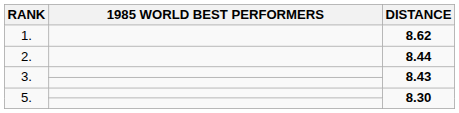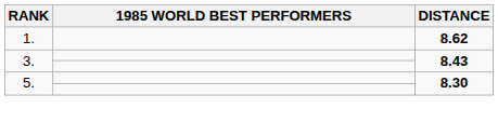 <table class="wikitable sortable">
 <tr>
 <th>RANK</th>
 <th align="center" style="width: 25em">1985 WORLD BEST PERFORMERS</th>
 <th align="center" style="width: 5em">DISTANCE</th>
 </tr>
 <tr>
 <td align="center">1.</td>
 <td></td>
 <td align="center"><strong>8.62</strong></td>
-</tr>
-<tr>
-<td align="center">2.</td>
-<td></td>
-<td align="center"><strong>8.44</strong></td>
 </tr>
 <tr>
 <td rowspan=2 align="center">3.</td>
 <td></td>
 <td rowspan=2 align="center"><strong>8.43</strong></td>
 </tr>
 <tr>
 <td></td>
 </tr>
 <tr>
 <td rowspan=2 align="center">5.</td>
 <td></td>
 <td rowspan=2 align="center"><strong>8.30</strong></td>
 </tr>
 <tr>
 <td></td>
 </tr>
 </table>
